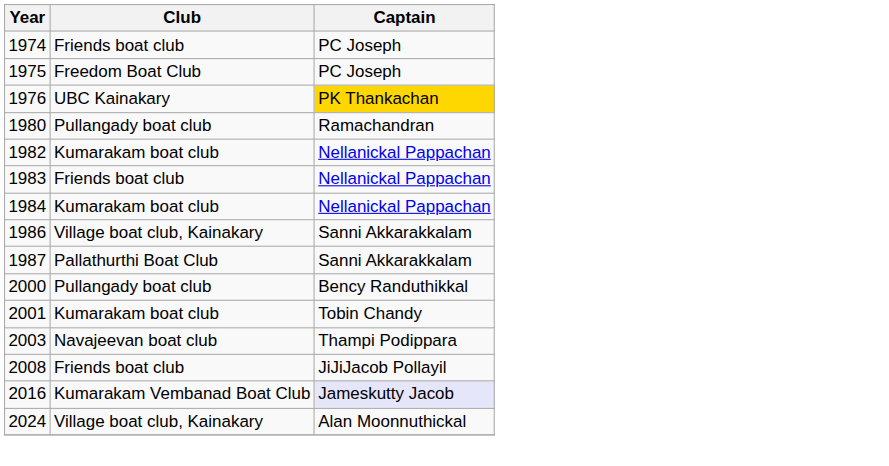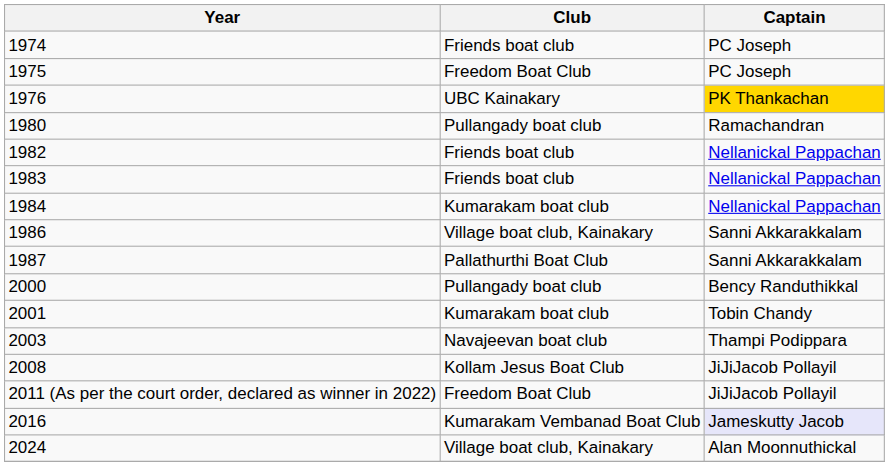 <table class="wikitable sortable"}>
 <tr>
 <th align = "center" bgcolor = "#FFD700">Year</th>
 <th align = "center" bgcolor = "#FFD700">Club</th>
 <th align = "center" bgcolor = "#FFD700">Captain</th>
 </tr>
 <tr>
 <td>1974</td>
 <td>Friends boat club</td>
 <td>PC Joseph</td>
 </tr>
 <tr>
 <td>1975</td>
 <td>Freedom Boat Club</td>
 <td>PC Joseph</td>
 </tr>
 <tr>
 <td>1976</td>
 <td>UBC Kainakary</td>
 <td style="background: gold;">PK Thankachan</td>
 </tr>
 <tr>
 <td>1980</td>
 <td>Pullangady boat club</td>
 <td>Ramachandran</td>
 </tr>
 <tr>
 <td>1982</td>
-<td>Kumarakam boat club</td>
+<td>Friends boat club</td>
 <td><a href='#'>Nellanickal Pappachan</a></td>
 </tr>
 <tr>
 <td>1983</td>
 <td>Friends boat club</td>
 <td><a href='#'>Nellanickal Pappachan</a></td>
 </tr>
 <tr>
 <td>1984</td>
 <td>Kumarakam boat club</td>
 <td><a href='#'>Nellanickal Pappachan</a></td>
 </tr>
 <tr>
 <td>1986</td>
 <td>Village boat club, Kainakary</td>
 <td>Sanni Akkarakkalam</td>
 </tr>
 <tr>
 <td>1987</td>
 <td>Pallathurthi Boat Club</td>
 <td>Sanni Akkarakkalam</td>
 </tr>
 <tr>
 <td>2000</td>
 <td>Pullangady boat club</td>
 <td>Bency Randuthikkal</td>
 </tr>
 <tr>
 <td>2001</td>
 <td>Kumarakam boat club</td>
 <td>Tobin Chandy</td>
 </tr>
 <tr>
 <td>2003</td>
 <td>Navajeevan boat club</td>
 <td>Thampi Podippara</td>
 </tr>
 <tr>
 <td>2008</td>
-<td>Friends boat club</td>
+<td>Kollam Jesus Boat Club</td>
+<td>JiJiJacob Pollayil</td>
+</tr>
+<tr>
+<td>2011 (As per the court order, declared as winner in 2022)</td>
+<td>Freedom Boat Club</td>
 <td>JiJiJacob Pollayil</td>
 </tr>
 <tr>
 <td>2016</td>
 <td>Kumarakam Vembanad Boat Club</td>
 <td style="background: lavender;">Jameskutty Jacob</td>
 </tr>
 <tr>
 <td>2024</td>
 <td>Village boat club, Kainakary</td>
 <td>Alan Moonnuthickal</td>
 </tr>
 <tr>
 </tr>
 </table>
